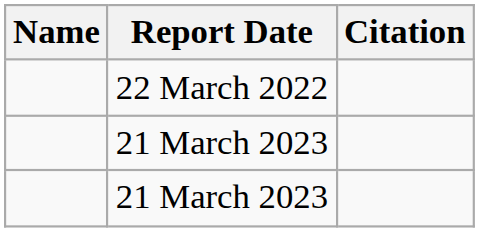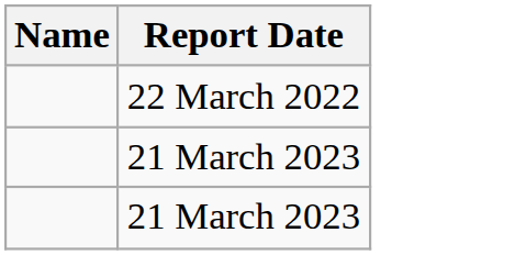 <table class="wikitable">
 <tr>
 <th>Name</th>
 <th>Report Date</th>
-<th>Citation</th>
 </tr>
 <tr>
 <td></td>
 <td>22 March 2022</td>
-<td></td>
 </tr>
 <tr>
 <td></td>
 <td>21 March 2023</td>
-<td></td>
 </tr>
 <tr>
 <td></td>
 <td>21 March 2023</td>
-<td></td>
 </tr>
 </table>
